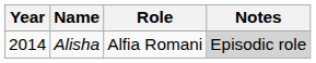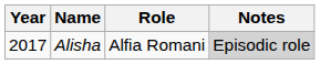 <table class="wikitable" text-align:center;">
 <tr>
 <th>Year</th>
 <th>Name</th>
 <th>Role</th>
 <th>Notes</th>
 </tr>
 <tr>
-<td>2014</td>
+<td>2017</td>
 <td><em>Alisha</em></td>
 <td>Alfia Romani</td>
 <td style="background: lightgrey;">Episodic role</td>
 </tr>
 </table>
